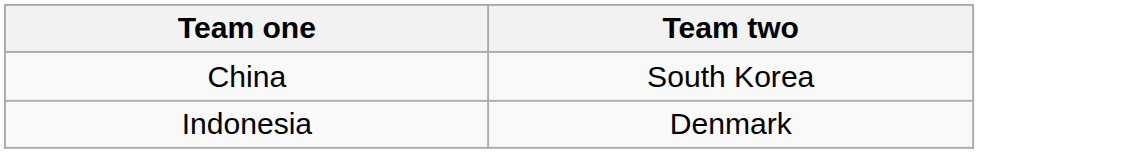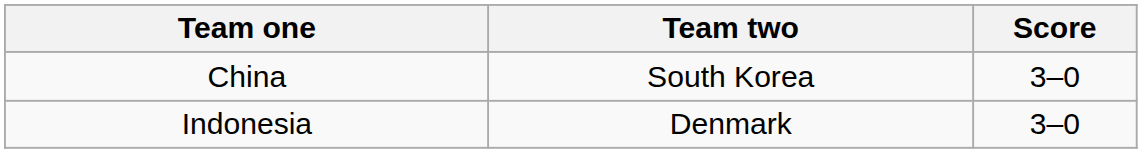 <table class="wikitable" style="text-align: center">
 <tr>
 <th width=250>Team one</th>
 <th width=250>Team two</th>
+<th width=80>Score</th>
 </tr>
 <tr>
 <td> China</td>
 <td> South Korea</td>
+<td>3–0</td>
 </tr>
 <tr>
 <td> Indonesia</td>
 <td> Denmark</td>
+<td>3–0</td>
 </tr>
 </table>
